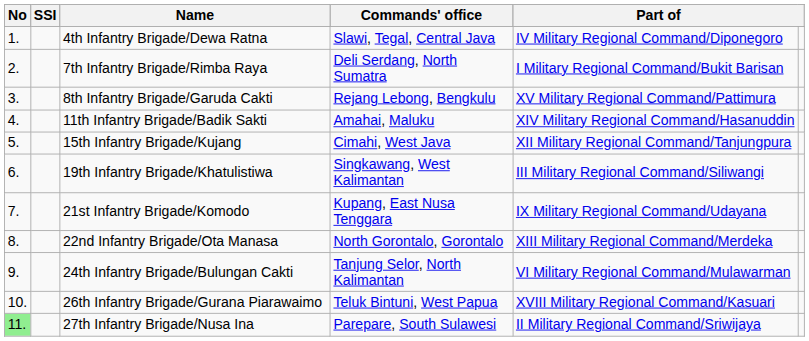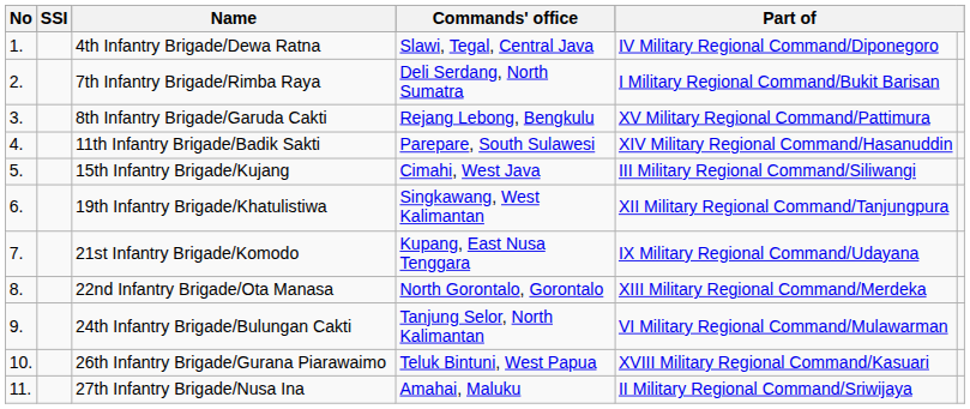 <table class = "wikitable">
 <tr bgcolor = # cccccc>
 <th width = "20">No</th>
 <th>SSI</th>
 <th width="300">Name</th>
 <th width = "200">Commands' office</th>
 <th colspan="2" width="200">Part of</th>
 </tr>
 <tr>
 <td>1.</td>
 <td></td>
 <td>4th Infantry Brigade/Dewa Ratna</td>
 <td><a href='#'>Slawi</a>, <a href='#'>Tegal</a>, <a href='#'>Central Java</a></td>
 <td><a href='#'>IV Military Regional Command/Diponegoro</a></td>
 <td></td>
 </tr>
 <tr>
 <td>2.</td>
 <td></td>
 <td>7th Infantry Brigade/Rimba Raya</td>
 <td><a href='#'>Deli Serdang</a>, <a href='#'>North Sumatra</a></td>
 <td><a href='#'>I Military Regional Command/Bukit Barisan</a></td>
 <td></td>
 </tr>
 <tr>
 <td>3.</td>
 <td></td>
 <td>8th Infantry Brigade/Garuda Cakti</td>
 <td><a href='#'>Rejang Lebong</a>, <a href='#'>Bengkulu</a></td>
 <td><a href='#'>XV Military Regional Command/Pattimura</a></td>
 <td></td>
 </tr>
 <tr>
 <td>4.</td>
 <td></td>
 <td>11th Infantry Brigade/Badik Sakti</td>
-<td><a href='#'>Amahai</a>, <a href='#'>Maluku</a></td>
+<td><a href='#'>Parepare</a>, <a href='#'>South Sulawesi</a></td>
 <td><a href='#'>XIV Military Regional Command/Hasanuddin</a></td>
 <td></td>
 </tr>
 <tr>
 <td>5.</td>
 <td></td>
 <td>15th Infantry Brigade/Kujang</td>
 <td><a href='#'>Cimahi</a>, <a href='#'>West Java</a></td>
-<td><a href='#'>XII Military Regional Command/Tanjungpura</a></td>
+<td><a href='#'>III Military Regional Command/Siliwangi</a></td>
 <td></td>
 </tr>
 <tr>
 <td>6.</td>
 <td></td>
 <td>19th Infantry Brigade/Khatulistiwa</td>
 <td><a href='#'>Singkawang</a>, <a href='#'>West Kalimantan</a></td>
-<td><a href='#'>III Military Regional Command/Siliwangi</a></td>
+<td><a href='#'>XII Military Regional Command/Tanjungpura</a></td>
 <td></td>
 </tr>
 <tr>
 <td>7.</td>
 <td></td>
 <td>21st Infantry Brigade/Komodo</td>
 <td><a href='#'>Kupang</a>, <a href='#'>East Nusa Tenggara</a></td>
 <td><a href='#'>IX Military Regional Command/Udayana</a></td>
 <td></td>
 </tr>
 <tr>
 <td>8.</td>
 <td></td>
 <td>22nd Infantry Brigade/Ota Manasa</td>
 <td><a href='#'>North Gorontalo</a>, <a href='#'>Gorontalo</a></td>
 <td><a href='#'>XIII Military Regional Command/Merdeka</a></td>
 <td></td>
 </tr>
 <tr>
 <td>9.</td>
 <td></td>
 <td>24th Infantry Brigade/Bulungan Cakti</td>
 <td><a href='#'>Tanjung Selor</a>, <a href='#'>North Kalimantan</a></td>
 <td><a href='#'>VI Military Regional Command/Mulawarman</a></td>
 <td></td>
 </tr>
 <tr>
 <td>10.</td>
 <td></td>
 <td>26th Infantry Brigade/Gurana Piarawaimo</td>
 <td><a href='#'>Teluk Bintuni</a>, <a href='#'>West Papua</a></td>
 <td><a href='#'>XVIII Military Regional Command/Kasuari</a></td>
 <td></td>
 </tr>
 <tr>
-<td style="background: lightgreen;">11.</td>
+<td>11.</td>
 <td></td>
 <td>27th Infantry Brigade/Nusa Ina</td>
-<td><a href='#'>Parepare</a>, <a href='#'>South Sulawesi</a></td>
+<td><a href='#'>Amahai</a>, <a href='#'>Maluku</a></td>
 <td><a href='#'>II Military Regional Command/Sriwijaya</a></td>
 <td></td>
 </tr>
 </table>
